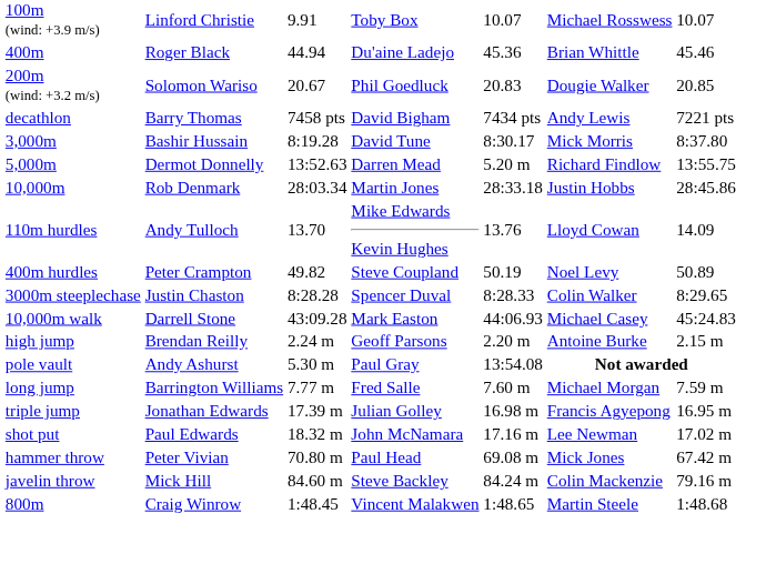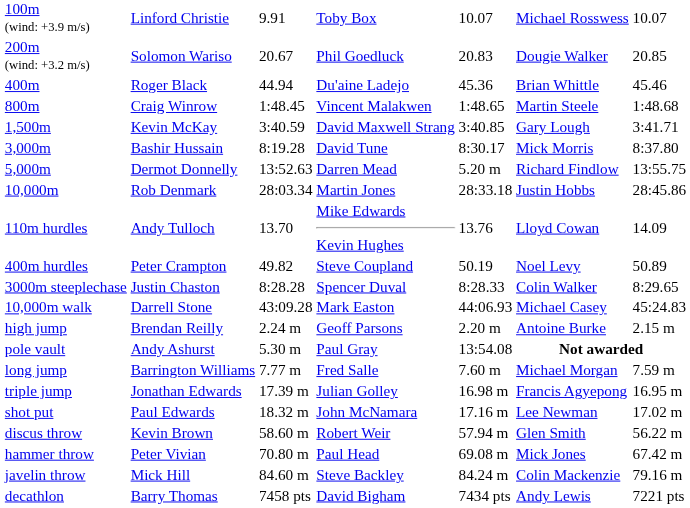 <table>
 <tr>
 <td><a href='#'>100m</a><br><small>(wind: +3.9 m/s)</small></td>
 <td><a href='#'>Linford Christie</a></td>
 <td>9.91 </td>
 <td><a href='#'>Toby Box</a></td>
 <td>10.07 </td>
 <td><a href='#'>Michael Rosswess</a></td>
 <td>10.07 </td>
 </tr>
 <tr>
+<td><a href='#'>200m</a><br><small>(wind: +3.2 m/s)</small></td>
+<td><a href='#'>Solomon Wariso</a></td>
+<td>20.67 </td>
+<td><a href='#'>Phil Goedluck</a></td>
+<td>20.83 </td>
+<td> <a href='#'>Dougie Walker</a></td>
+<td>20.85 </td>
+</tr>
+<tr>
 <td><a href='#'>400m</a></td>
 <td><a href='#'>Roger Black</a></td>
 <td>44.94</td>
 <td><a href='#'>Du'aine Ladejo</a></td>
 <td>45.36</td>
 <td> <a href='#'>Brian Whittle</a></td>
 <td>45.46</td>
 </tr>
 <tr>
-<td><a href='#'>200m</a><br><small>(wind: +3.2 m/s)</small></td>
-<td><a href='#'>Solomon Wariso</a></td>
-<td>20.67 </td>
-<td><a href='#'>Phil Goedluck</a></td>
-<td>20.83 </td>
-<td> <a href='#'>Dougie Walker</a></td>
-<td>20.85 </td>
+<td><a href='#'>800m</a></td>
+<td><a href='#'>Craig Winrow</a></td>
+<td>1:48.45</td>
+<td> <a href='#'>Vincent Malakwen</a></td>
+<td>1:48.65</td>
+<td><a href='#'>Martin Steele</a></td>
+<td>1:48.68</td>
 </tr>
 <tr>
-<td><a href='#'>decathlon</a></td>
-<td><a href='#'>Barry Thomas</a></td>
-<td>7458 pts</td>
-<td><a href='#'>David Bigham</a></td>
-<td>7434 pts</td>
-<td><a href='#'>Andy Lewis</a></td>
-<td>7221 pts</td>
+<td><a href='#'>1,500m</a></td>
+<td><a href='#'>Kevin McKay</a></td>
+<td>3:40.59</td>
+<td> <a href='#'>David Maxwell Strang</a></td>
+<td>3:40.85</td>
+<td><a href='#'>Gary Lough</a></td>
+<td>3:41.71</td>
 </tr>
 <tr>
 <td><a href='#'>3,000m</a></td>
 <td><a href='#'>Bashir Hussain</a></td>
 <td>8:19.28</td>
 <td><a href='#'>David Tune</a></td>
 <td>8:30.17</td>
 <td><a href='#'>Mick Morris</a></td>
 <td>8:37.80</td>
 </tr>
 <tr>
 <td><a href='#'>5,000m</a></td>
 <td> <a href='#'>Dermot Donnelly</a></td>
 <td>13:52.63</td>
 <td><a href='#'>Darren Mead</a></td>
 <td>5.20 m</td>
 <td><a href='#'>Richard Findlow</a></td>
 <td>13:55.75</td>
 </tr>
 <tr>
 <td><a href='#'>10,000m</a></td>
 <td><a href='#'>Rob Denmark</a></td>
 <td>28:03.34</td>
 <td><a href='#'>Martin Jones</a></td>
 <td>28:33.18</td>
 <td><a href='#'>Justin Hobbs</a></td>
 <td>28:45.86</td>
 </tr>
 <tr>
 <td><a href='#'>110m hurdles</a></td>
 <td><a href='#'>Andy Tulloch</a></td>
 <td>13.70</td>
 <td><a href='#'>Mike Edwards</a><hr><a href='#'>Kevin Hughes</a></td>
 <td>13.76</td>
 <td><a href='#'>Lloyd Cowan</a></td>
 <td>14.09</td>
 </tr>
 <tr>
 <td><a href='#'>400m hurdles</a></td>
 <td><a href='#'>Peter Crampton</a></td>
 <td>49.82</td>
 <td><a href='#'>Steve Coupland</a></td>
 <td>50.19</td>
 <td><a href='#'>Noel Levy</a></td>
 <td>50.89</td>
 </tr>
 <tr>
 <td><a href='#'>3000m steeplechase</a></td>
 <td><a href='#'>Justin Chaston</a></td>
 <td>8:28.28</td>
 <td><a href='#'>Spencer Duval</a></td>
 <td>8:28.33</td>
 <td><a href='#'>Colin Walker</a></td>
 <td>8:29.65</td>
 </tr>
 <tr>
 <td><a href='#'>10,000m walk</a></td>
 <td><a href='#'>Darrell Stone</a></td>
 <td>43:09.28</td>
 <td><a href='#'>Mark Easton</a></td>
 <td>44:06.93</td>
 <td> <a href='#'>Michael Casey</a></td>
 <td>45:24.83</td>
 </tr>
 <tr>
 <td><a href='#'>high jump</a></td>
 <td><a href='#'>Brendan Reilly</a></td>
 <td>2.24 m</td>
 <td> <a href='#'>Geoff Parsons</a></td>
 <td>2.20 m</td>
 <td> <a href='#'>Antoine Burke</a></td>
 <td>2.15 m</td>
 </tr>
 <tr>
 <td><a href='#'>pole vault</a></td>
 <td><a href='#'>Andy Ashurst</a></td>
 <td>5.30 m</td>
 <td> <a href='#'>Paul Gray</a></td>
 <td>13:54.08</td>
 <th colspan=2>Not awarded</th>
 </tr>
 <tr>
 <td><a href='#'>long jump</a></td>
 <td><a href='#'>Barrington Williams</a></td>
 <td>7.77 m</td>
 <td><a href='#'>Fred Salle</a></td>
 <td>7.60 m</td>
 <td><a href='#'>Michael Morgan</a></td>
 <td>7.59 m</td>
 </tr>
 <tr>
 <td><a href='#'>triple jump</a></td>
 <td><a href='#'>Jonathan Edwards</a></td>
 <td>17.39 m</td>
 <td><a href='#'>Julian Golley</a></td>
 <td>16.98 m</td>
 <td><a href='#'>Francis Agyepong</a></td>
 <td>16.95 m</td>
 </tr>
 <tr>
 <td><a href='#'>shot put</a></td>
 <td> <a href='#'>Paul Edwards</a></td>
 <td>18.32 m</td>
 <td> <a href='#'>John McNamara</a></td>
 <td>17.16 m</td>
 <td><a href='#'>Lee Newman</a></td>
 <td>17.02 m</td>
 </tr>
 <tr>
+<td><a href='#'>discus throw</a></td>
+<td><a href='#'>Kevin Brown</a></td>
+<td>58.60 m</td>
+<td><a href='#'>Robert Weir</a></td>
+<td>57.94 m</td>
+<td><a href='#'>Glen Smith</a></td>
+<td>56.22 m</td>
+</tr>
+<tr>
 <td><a href='#'>hammer throw</a></td>
 <td><a href='#'>Peter Vivian</a></td>
 <td>70.80 m</td>
 <td><a href='#'>Paul Head</a></td>
 <td>69.08 m</td>
 <td><a href='#'>Mick Jones</a></td>
 <td>67.42 m</td>
 </tr>
 <tr>
 <td><a href='#'>javelin throw</a></td>
 <td><a href='#'>Mick Hill</a></td>
 <td>84.60 m</td>
 <td><a href='#'>Steve Backley</a></td>
 <td>84.24 m</td>
 <td><a href='#'>Colin Mackenzie</a></td>
 <td>79.16 m</td>
 </tr>
 <tr>
-<td><a href='#'>800m</a></td>
-<td><a href='#'>Craig Winrow</a></td>
-<td>1:48.45</td>
-<td> <a href='#'>Vincent Malakwen</a></td>
-<td>1:48.65</td>
-<td><a href='#'>Martin Steele</a></td>
-<td>1:48.68</td>
+<td><a href='#'>decathlon</a></td>
+<td><a href='#'>Barry Thomas</a></td>
+<td>7458 pts</td>
+<td><a href='#'>David Bigham</a></td>
+<td>7434 pts</td>
+<td><a href='#'>Andy Lewis</a></td>
+<td>7221 pts</td>
 </tr>
 </table>
